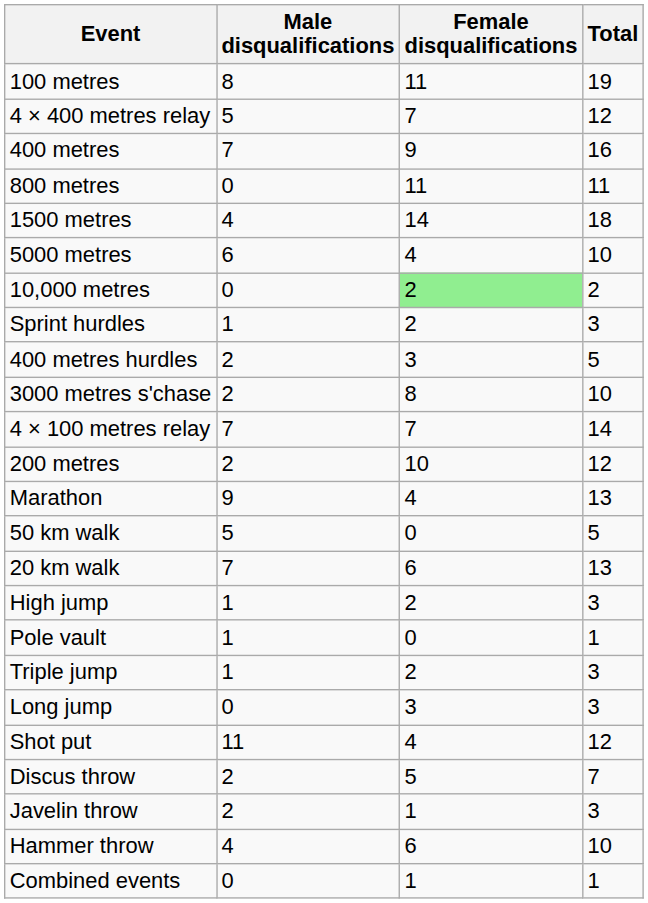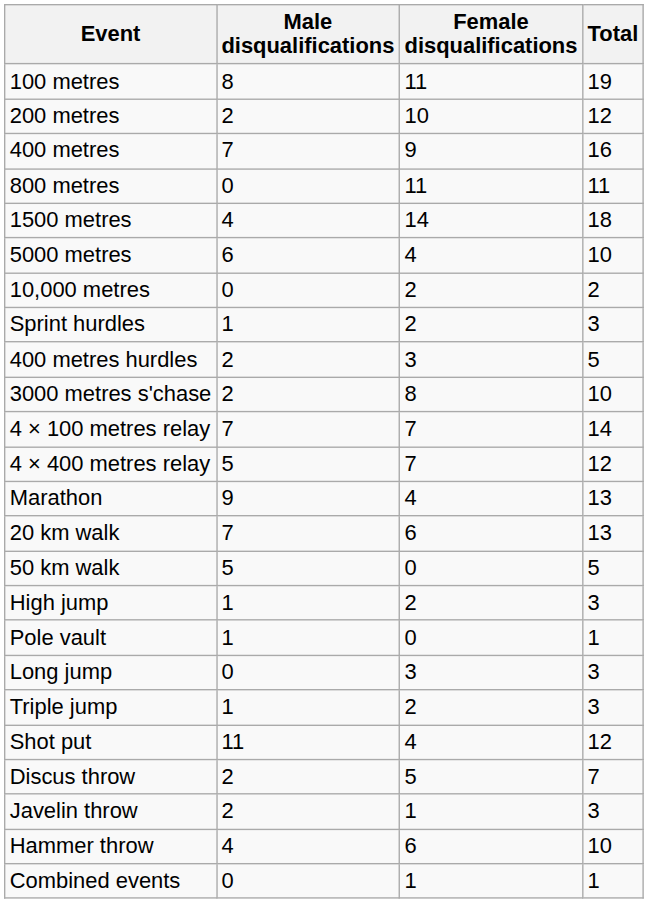 <table class="wikitable sortable">
 <tr>
 <th>Event</th>
 <th>Male<br>disqualifications</th>
 <th>Female<br>disqualifications</th>
 <th>Total</th>
 </tr>
 <tr>
 <td>100 metres</td>
 <td>8</td>
 <td>11</td>
 <td>19</td>
 </tr>
 <tr>
-<td>4 × 400 metres relay</td>
-<td>5</td>
-<td>7</td>
+<td>200 metres</td>
+<td>2</td>
+<td>10</td>
 <td>12</td>
 </tr>
 <tr>
 <td>400 metres</td>
 <td>7</td>
 <td>9</td>
 <td>16</td>
 </tr>
 <tr>
 <td>800 metres</td>
 <td>0</td>
 <td>11</td>
 <td>11</td>
 </tr>
 <tr>
 <td>1500 metres</td>
 <td>4</td>
 <td>14</td>
 <td>18</td>
 </tr>
 <tr>
 <td>5000 metres</td>
 <td>6</td>
 <td>4</td>
 <td>10</td>
 </tr>
 <tr>
 <td>10,000 metres</td>
 <td>0</td>
-<td style="background: lightgreen;">2</td>
+<td>2</td>
 <td>2</td>
 </tr>
 <tr>
 <td>Sprint hurdles</td>
 <td>1</td>
 <td>2</td>
 <td>3</td>
 </tr>
 <tr>
 <td>400 metres hurdles</td>
 <td>2</td>
 <td>3</td>
 <td>5</td>
 </tr>
 <tr>
 <td>3000 metres s'chase</td>
 <td>2</td>
 <td>8</td>
 <td>10</td>
 </tr>
 <tr>
 <td>4 × 100 metres relay</td>
 <td>7</td>
 <td>7</td>
 <td>14</td>
 </tr>
 <tr>
-<td>200 metres</td>
-<td>2</td>
-<td>10</td>
+<td>4 × 400 metres relay</td>
+<td>5</td>
+<td>7</td>
 <td>12</td>
 </tr>
 <tr>
 <td>Marathon</td>
 <td>9</td>
 <td>4</td>
 <td>13</td>
 </tr>
 <tr>
+<td>20 km walk</td>
+<td>7</td>
+<td>6</td>
+<td>13</td>
+</tr>
+<tr>
 <td>50 km walk</td>
 <td>5</td>
 <td>0</td>
 <td>5</td>
-</tr>
-<tr>
-<td>20 km walk</td>
-<td>7</td>
-<td>6</td>
-<td>13</td>
 </tr>
 <tr>
 <td>High jump</td>
 <td>1</td>
 <td>2</td>
 <td>3</td>
 </tr>
 <tr>
 <td>Pole vault</td>
 <td>1</td>
 <td>0</td>
 <td>1</td>
 </tr>
 <tr>
+<td>Long jump</td>
+<td>0</td>
+<td>3</td>
+<td>3</td>
+</tr>
+<tr>
 <td>Triple jump</td>
 <td>1</td>
 <td>2</td>
-<td>3</td>
-</tr>
-<tr>
-<td>Long jump</td>
-<td>0</td>
-<td>3</td>
 <td>3</td>
 </tr>
 <tr>
 <td>Shot put</td>
 <td>11</td>
 <td>4</td>
 <td>12</td>
 </tr>
 <tr>
 <td>Discus throw</td>
 <td>2</td>
 <td>5</td>
 <td>7</td>
 </tr>
 <tr>
 <td>Javelin throw</td>
 <td>2</td>
 <td>1</td>
 <td>3</td>
 </tr>
 <tr>
 <td>Hammer throw</td>
 <td>4</td>
 <td>6</td>
 <td>10</td>
 </tr>
 <tr>
 <td>Combined events</td>
 <td>0</td>
 <td>1</td>
 <td>1</td>
 </tr>
 </table>
